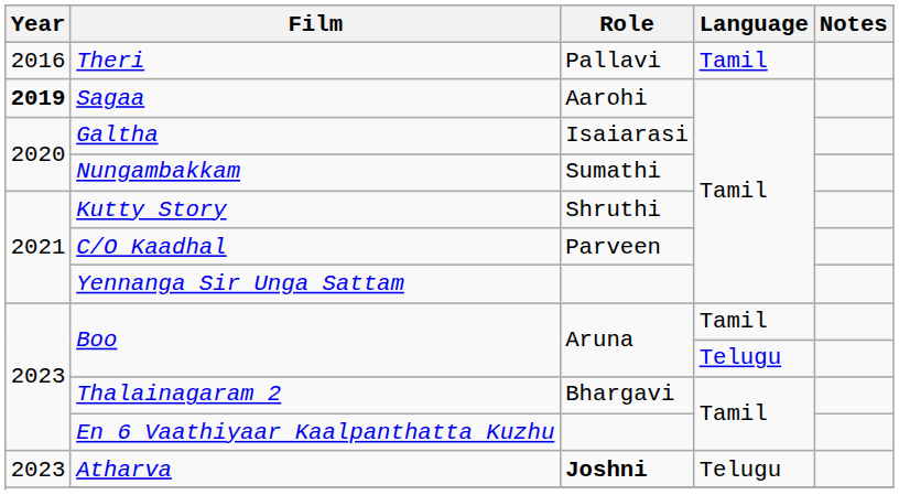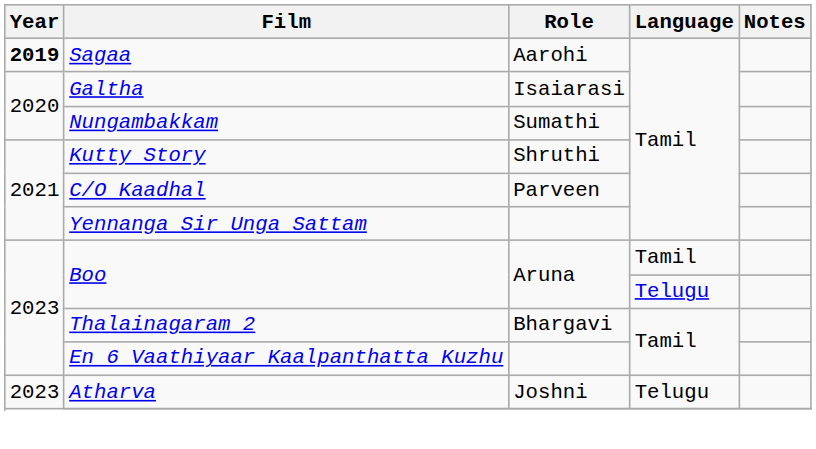 <table class="wikitable sortable">
 <tr>
 <th>Year</th>
 <th>Film</th>
 <th>Role</th>
 <th>Language</th>
 <th>Notes</th>
-</tr>
-<tr>
-<td rowspan="1">2016</td>
-<td><em><a href='#'>Theri</a></em></td>
-<td>Pallavi</td>
-<td><a href='#'>Tamil</a></td>
-<td></td>
 </tr>
 <tr>
 <td rowspan="1"><strong>2019</strong></td>
 <td><em><a href='#'>Sagaa</a></em></td>
 <td>Aarohi</td>
 <td rowspan="6">Tamil</td>
 <td></td>
 </tr>
 <tr>
 <td rowspan="2">2020</td>
 <td><em><a href='#'>Galtha</a></em></td>
 <td>Isaiarasi</td>
 <td></td>
 </tr>
 <tr>
 <td><em><a href='#'>Nungambakkam</a></em></td>
 <td>Sumathi</td>
 <td></td>
 </tr>
 <tr>
 <td rowspan="3">2021</td>
 <td><em><a href='#'>Kutty Story</a></em></td>
 <td>Shruthi</td>
 <td></td>
 </tr>
 <tr>
 <td><em><a href='#'>C/O Kaadhal</a></em></td>
 <td>Parveen</td>
 <td></td>
 </tr>
 <tr>
 <td><em><a href='#'>Yennanga Sir Unga Sattam</a></em></td>
 <td></td>
 <td></td>
 </tr>
 <tr>
 <td rowspan="4">2023</td>
 <td rowspan="2"><em><a href='#'>Boo</a></em></td>
 <td rowspan="2">Aruna</td>
 <td>Tamil</td>
 <td></td>
 </tr>
 <tr>
 <td><a href='#'>Telugu</a></td>
 <td></td>
 </tr>
 <tr>
 <td><em><a href='#'>Thalainagaram 2</a></em></td>
 <td>Bhargavi</td>
 <td rowspan="2">Tamil</td>
 <td></td>
 </tr>
 <tr>
 <td><em><a href='#'>En 6 Vaathiyaar Kaalpanthatta Kuzhu</a></em></td>
 <td></td>
 <td></td>
 </tr>
 <tr>
 <td rowspan="3">2023</td>
 <td><em><a href='#'>Atharva</a></em></td>
-<td><strong>Joshni</strong></td>
+<td>Joshni</td>
 <td>Telugu</td>
 <td></td>
 </tr>
 <tr>
 </tr>
 </table>
